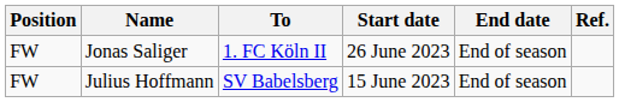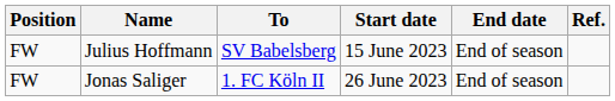 <table class="wikitable">
 <tr>
 <th>Position</th>
 <th>Name</th>
 <th>To</th>
 <th>Start date</th>
 <th>End date</th>
 <th>Ref.</th>
 </tr>
 <tr>
 <td>FW</td>
+<td> Julius Hoffmann</td>
+<td> <a href='#'>SV Babelsberg</a></td>
+<td>15 June 2023</td>
+<td>End of season</td>
+<td></td>
+</tr>
+<tr>
+<td>FW</td>
 <td> Jonas Saliger</td>
 <td> <a href='#'>1. FC Köln II</a></td>
 <td>26 June 2023</td>
 <td>End of season</td>
 <td></td>
 </tr>
-<tr>
-<td>FW</td>
-<td> Julius Hoffmann</td>
-<td> <a href='#'>SV Babelsberg</a></td>
-<td>15 June 2023</td>
-<td>End of season</td>
-<td></td>
-</tr>
 </table>
